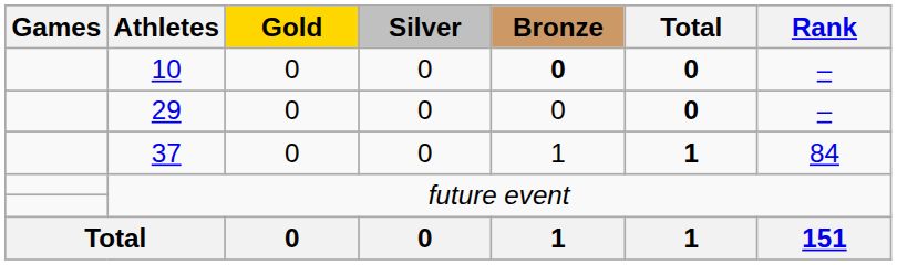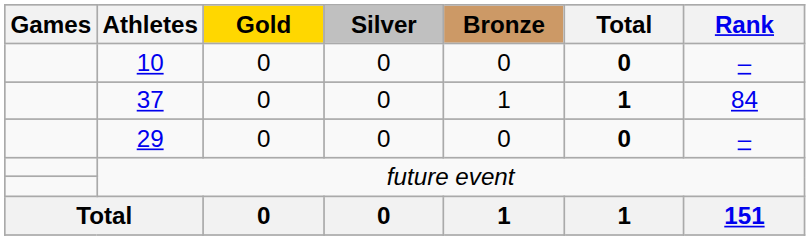 <table class="wikitable" style="text-align:center; font-size:90%;">
 <tr>
 <th>Games</th>
 <th>Athletes</th>
 <td style="background:gold; width:4.5em; font-weight:bold;">Gold</td>
 <td style="background:silver; width:4.5em; font-weight:bold;">Silver</td>
 <td style="background:#cc9966; width:4.5em; font-weight:bold;">Bronze</td>
 <th style="width:4.5em; font-weight:bold;">Total</th>
 <th style="width:4.5em; font-weight:bold;"><a href='#'>Rank</a></th>
 </tr>
 <tr>
 <td align=left></td>
 <td><a href='#'>10</a></td>
-<td>0</td>
-<td>0</td>
-<td><strong>0</strong></td>
-<td><strong>0</strong></td>
-<td><a href='#'>–</a></td>
-</tr>
-<tr>
-<td align=left></td>
-<td><a href='#'>29</a></td>
 <td>0</td>
 <td>0</td>
 <td>0</td>
 <td><strong>0</strong></td>
 <td><a href='#'>–</a></td>
 </tr>
 <tr>
 <td align=left></td>
 <td><a href='#'>37</a></td>
 <td>0</td>
 <td>0</td>
 <td>1</td>
 <td><strong>1</strong></td>
 <td><a href='#'>84</a></td>
 </tr>
 <tr>
 <td align=left></td>
+<td><a href='#'>29</a></td>
+<td>0</td>
+<td>0</td>
+<td>0</td>
+<td><strong>0</strong></td>
+<td><a href='#'>–</a></td>
+</tr>
+<tr>
+<td align=left></td>
 <td colspan=6; rowspan=2><em>future event</em></td>
 </tr>
 <tr>
 <td align=left></td>
 </tr>
 <tr>
 <th colspan=2>Total</th>
 <th>0</th>
 <th>0</th>
 <th>1</th>
 <th>1</th>
 <th><a href='#'>151</a></th>
 </tr>
 </table>
